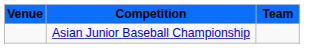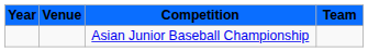 <table class="wikitable">
 <tr>
+<th style="background:#0A6EFF"><span>Year</span></th>
 <th style="background:#0A6EFF"><span>Venue</span></th>
 <th style="background:#0A6EFF"><span>Competition</span></th>
 <th style="background:#0A6EFF"><span> Team </span></th>
 </tr>
 <tr>
 <td>  </td>
+<td>  </td>
 <td> <a href='#'>Asian Junior Baseball Championship</a> </td>
 <td style="text-align:center"></td>
 </tr>
 </table>
